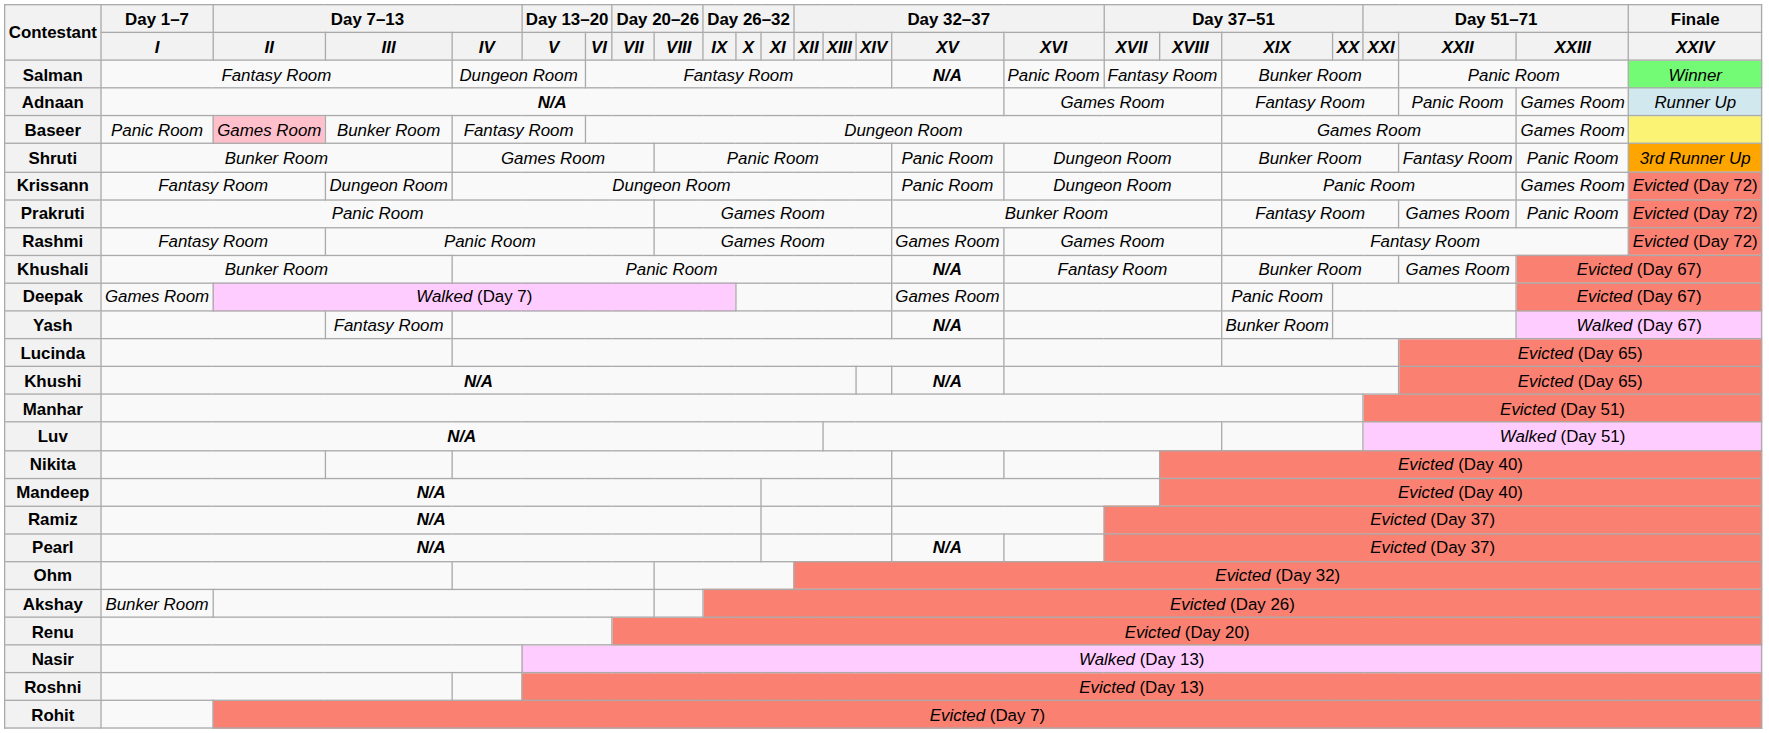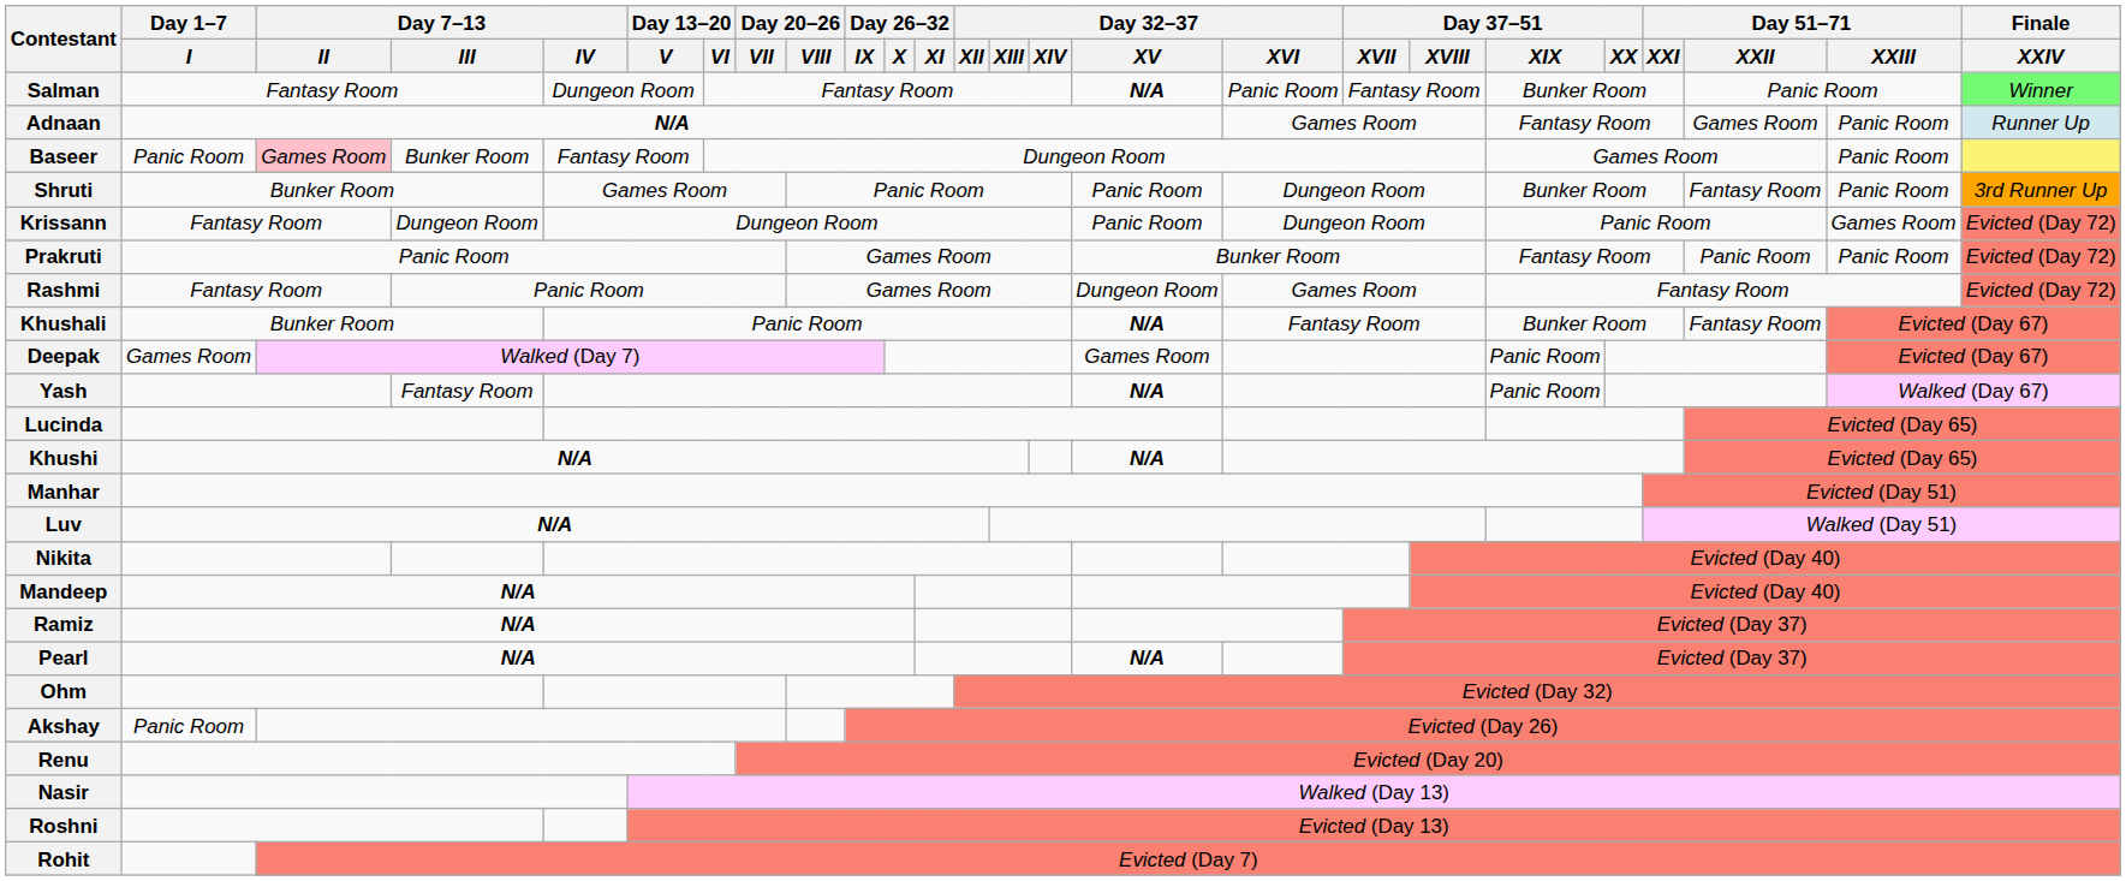 <table class="wikitable" style="text-align:center; font-size:80%">
 <tr>
 <th rowspan=2>Contestant</th>
 <th>Day 1–7</th>
 <th colspan=3>Day 7–13</th>
 <th colspan=2>Day 13–20</th>
 <th colspan=2>Day 20–26</th>
 <th colspan=3>Day 26–32</th>
 <th colspan=5>Day 32–37</th>
 <th colspan=4>Day 37–51</th>
 <th colspan=3>Day 51–71</th>
 <th>Finale</th>
 </tr>
 <tr>
 <th><em>I</em></th>
 <th><em>II</em></th>
 <th><em>III</em></th>
 <th><em>IV</em></th>
 <th><em>V</em></th>
 <th><em>VI</em></th>
 <th><em>VII</em></th>
 <th><em>VIII</em></th>
 <th><em>IX</em></th>
 <th><em>X</em></th>
 <th><em>XI</em></th>
 <th><em>XII</em></th>
 <th><em>XIII</em></th>
 <th><em>XIV</em></th>
 <th><em>XV</em></th>
 <th><em>XVI</em></th>
 <th><em>XVII</em></th>
 <th><em>XVIII</em></th>
 <th><em>XIX</em></th>
 <th><em>XX</em></th>
 <th><em>XXI</em></th>
 <th><em>XXII</em></th>
 <th><em>XXIII</em></th>
 <th><em>XXIV</em></th>
 </tr>
 <tr>
 <th>Salman</th>
 <td colspan=3><em>Fantasy Room</em></td>
 <td colspan=2><em>Dungeon Room</em></td>
 <td colspan=9><em>Fantasy Room</em></td>
 <td><strong><em>N/A</em></strong></td>
 <td><em>Panic Room</em></td>
 <td colspan=2><em>Fantasy Room</em></td>
 <td colspan=3><em>Bunker Room</em></td>
 <td colspan=2><em>Panic Room</em></td>
 <td style="background:#73FB76;"><em>Winner</em></td>
 </tr>
 <tr>
 <th>Adnaan</th>
 <td colspan=15><strong><em>N/A</em></strong></td>
 <td colspan=3><em>Games Room</em></td>
 <td colspan=3><em>Fantasy Room</em></td>
+<td><em>Games Room</em></td>
 <td><em>Panic Room</em></td>
-<td><em>Games Room</em></td>
 <td style="background:#D1E8EF;"><em>Runner Up</em></td>
 </tr>
 <tr>
 <th>Baseer</th>
 <td><em>Panic Room</em></td>
 <td style="background: pink;"><em>Games Room</em></td>
 <td><em>Bunker Room</em></td>
 <td colspan=2><em>Fantasy Room</em></td>
 <td colspan=13><em>Dungeon Room</em></td>
 <td colspan=4><em>Games Room</em></td>
-<td><em>Games Room</em></td>
+<td><em>Panic Room</em></td>
 <td style="background:#FBF373;"></td>
 </tr>
 <tr>
 <th>Shruti</th>
 <td colspan=3><em>Bunker Room</em></td>
 <td colspan=4><em>Games Room</em></td>
 <td colspan=7><em>Panic Room</em></td>
 <td><em>Panic Room</em></td>
 <td colspan=3><em>Dungeon Room</em></td>
 <td colspan=3><em>Bunker Room</em></td>
 <td><em>Fantasy Room</em></td>
 <td><em>Panic Room</em></td>
 <td bgcolor="Orange"><em>3rd Runner Up</em></td>
 </tr>
 <tr>
 <th>Krissann</th>
 <td colspan=2><em>Fantasy Room</em></td>
 <td><em>Dungeon Room</em></td>
 <td colspan=11><em>Dungeon Room</em></td>
 <td><em>Panic Room</em></td>
 <td colspan=3><em>Dungeon Room</em></td>
 <td colspan=4><em>Panic Room</em></td>
 <td><em>Games Room</em></td>
 <td bgcolor="salmon"><em>Evicted</em> (Day 72)</td>
 </tr>
 <tr>
 <th>Prakruti</th>
 <td colspan=7><em>Panic Room</em></td>
 <td colspan=7><em>Games Room</em></td>
 <td colspan=4><em>Bunker Room</em></td>
 <td colspan=3><em>Fantasy Room</em></td>
-<td><em>Games Room</em></td>
+<td><em>Panic Room</em></td>
 <td><em>Panic Room</em></td>
 <td bgcolor="salmon"><em>Evicted</em> (Day 72)</td>
 </tr>
 <tr>
 <th>Rashmi</th>
 <td colspan=2><em>Fantasy Room</em></td>
 <td colspan=5><em>Panic Room</em></td>
 <td colspan=7><em>Games Room</em></td>
-<td><em>Games Room</em></td>
+<td><em>Dungeon Room</em></td>
 <td colspan=3><em>Games Room</em></td>
 <td colspan=5><em>Fantasy Room</em></td>
 <td bgcolor="salmon"><em>Evicted</em> (Day 72)</td>
 </tr>
 <tr>
 <th>Khushali</th>
 <td colspan=3><em>Bunker Room</em></td>
 <td colspan=11><em>Panic Room</em></td>
 <td><strong><em>N/A</em></strong></td>
 <td colspan=3><em>Fantasy Room</em></td>
 <td colspan=3><em>Bunker Room</em></td>
-<td><em>Games Room</em></td>
+<td><em>Fantasy Room</em></td>
 <td colspan=2 bgcolor="salmon"><em>Evicted</em> (Day 67)</td>
 </tr>
 <tr>
 <th>Deepak</th>
 <td><em>Games Room</em></td>
 <td colspan=8 bgcolor="#fcf"><em>Walked</em> (Day 7)</td>
 <td colspan=5></td>
 <td><em>Games Room</em></td>
 <td colspan=3></td>
 <td><em>Panic Room</em></td>
 <td colspan=3></td>
 <td colspan=2 bgcolor="salmon"><em>Evicted</em> (Day 67)</td>
 </tr>
 <tr>
 <th>Yash</th>
 <td colspan=2></td>
 <td><em>Fantasy Room</em></td>
 <td colspan=11></td>
 <td><strong><em>N/A</em></strong></td>
 <td colspan=3></td>
-<td><em>Bunker Room</em></td>
+<td><em>Panic Room</em></td>
 <td colspan=3></td>
 <td colspan=2 bgcolor="#fcf"><em>Walked</em> (Day 67)</td>
 </tr>
 <tr>
 <th>Lucinda</th>
 <td colspan=3></td>
 <td colspan=12></td>
 <td colspan=3></td>
 <td colspan=3></td>
 <td colspan=3 bgcolor="salmon"><em>Evicted</em> (Day 65)</td>
 </tr>
 <tr>
 <th>Khushi</th>
 <td colspan=13><strong><em>N/A</em></strong></td>
 <td></td>
 <td><strong><em>N/A</em></strong></td>
 <td colspan=6></td>
 <td colspan=3 bgcolor="salmon"><em>Evicted</em> (Day 65)</td>
 </tr>
 <tr>
 <th>Manhar</th>
 <td colspan=20></td>
 <td colspan=4 bgcolor="salmon"><em>Evicted</em> (Day 51)</td>
 </tr>
 <tr>
 <th>Luv</th>
 <td colspan=12><strong><em>N/A</em></strong></td>
 <td colspan=6></td>
 <td colspan=2></td>
 <td colspan=4 bgcolor="#fcf"><em>Walked</em> (Day 51)</td>
 </tr>
 <tr>
 <th>Nikita</th>
 <td colspan=2></td>
 <td></td>
 <td colspan=11></td>
 <td></td>
 <td colspan=2></td>
 <td colspan=7 bgcolor="salmon"><em>Evicted</em> (Day 40)</td>
 </tr>
 <tr>
 <th>Mandeep</th>
 <td colspan=10><strong><em>N/A</em></strong></td>
 <td colspan=4></td>
 <td colspan=3></td>
 <td colspan=7 bgcolor="salmon"><em>Evicted</em> (Day 40)</td>
 </tr>
 <tr>
 <th>Ramiz</th>
 <td colspan=10><strong><em>N/A</em></strong></td>
 <td colspan=4></td>
 <td colspan=2></td>
 <td colspan=8 bgcolor="salmon"><em>Evicted</em> (Day 37)</td>
 </tr>
 <tr>
 <th>Pearl</th>
 <td colspan=10><strong><em>N/A</em></strong></td>
 <td colspan=4></td>
 <td><strong><em>N/A</em></strong></td>
 <td></td>
 <td colspan=8 bgcolor="salmon"><em>Evicted</em> (Day 37)</td>
 </tr>
 <tr>
 <th>Ohm</th>
 <td colspan=3></td>
 <td colspan=4></td>
 <td colspan=4></td>
 <td colspan=13 bgcolor="salmon"><em>Evicted</em> (Day 32)</td>
 </tr>
 <tr>
 <th>Akshay</th>
-<td><em>Bunker Room</em></td>
+<td><em>Panic Room</em></td>
 <td colspan=6></td>
 <td></td>
 <td colspan=16 bgcolor="salmon"><em>Evicted</em> (Day 26)</td>
 </tr>
 <tr>
 <th>Renu</th>
 <td colspan=6></td>
 <td colspan=18 bgcolor="salmon"><em>Evicted</em> (Day 20)</td>
 </tr>
 <tr>
 <th>Nasir</th>
 <td colspan=4></td>
 <td colspan=20 bgcolor="#fcf"><em>Walked</em> (Day 13)</td>
 </tr>
 <tr>
 <th>Roshni</th>
 <td colspan=3></td>
 <td></td>
 <td colspan=20 bgcolor="salmon"><em>Evicted</em> (Day 13)</td>
 </tr>
 <tr>
 <th>Rohit</th>
 <td></td>
 <td colspan=23 bgcolor="salmon"><em>Evicted</em> (Day 7)</td>
 </tr>
 </table>
